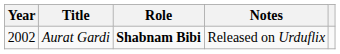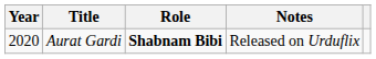 <table class="wikitable sortable">
 <tr>
 <th>Year</th>
 <th>Title</th>
 <th>Role</th>
 <th>Notes</th>
 <th></th>
 </tr>
 <tr>
-<td>2002</td>
+<td>2020</td>
 <td><em>Aurat Gardi</em></td>
 <td><strong>Shabnam Bibi</strong></td>
 <td>Released on <em>Urduflix</em></td>
 <td></td>
 </tr>
 </table>
